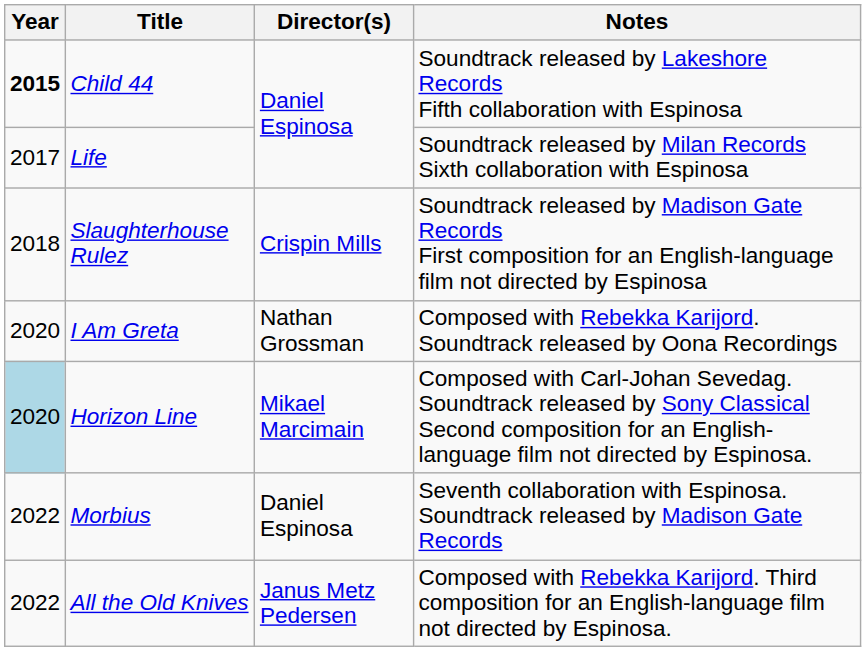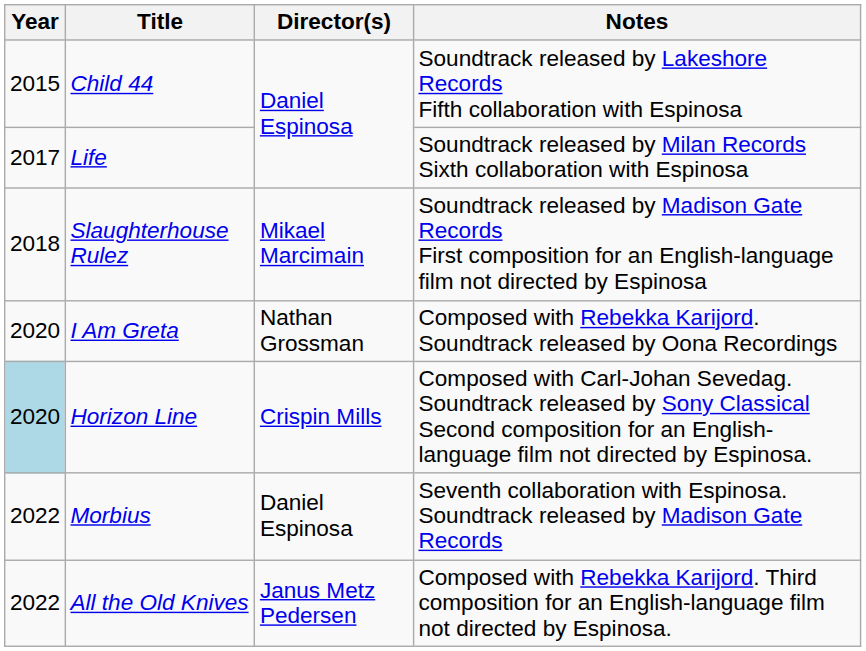 <table class="wikitable sortable">
 <tr>
 <th>Year</th>
 <th>Title</th>
 <th>Director(s)</th>
 <th class="unsortable">Notes</th>
 </tr>
 <tr>
-<td><strong>2015</strong></td>
+<td>2015</td>
 <td><em><a href='#'>Child 44</a></em></td>
 <td rowspan=2><a href='#'>Daniel Espinosa</a></td>
 <td>Soundtrack released by <a href='#'>Lakeshore Records</a><br>Fifth collaboration with Espinosa</td>
 </tr>
 <tr>
 <td>2017</td>
 <td><em><a href='#'>Life</a></em></td>
 <td>Soundtrack released by <a href='#'>Milan Records</a><br>Sixth collaboration with Espinosa</td>
 </tr>
 <tr>
 <td>2018</td>
 <td><em><a href='#'>Slaughterhouse Rulez</a></em></td>
-<td><a href='#'>Crispin Mills</a></td>
+<td><a href='#'>Mikael Marcimain</a></td>
 <td>Soundtrack released by <a href='#'>Madison Gate Records</a><br>First composition for an English-language film not directed by Espinosa</td>
 </tr>
 <tr>
 <td>2020</td>
 <td><em><a href='#'>I Am Greta</a></em></td>
 <td>Nathan Grossman</td>
 <td>Composed with <a href='#'>Rebekka Karijord</a>. Soundtrack released by Oona Recordings</td>
 </tr>
 <tr>
 <td style="background: lightblue;">2020</td>
 <td><em><a href='#'>Horizon Line</a></em></td>
-<td><a href='#'>Mikael Marcimain</a></td>
+<td><a href='#'>Crispin Mills</a></td>
 <td>Composed with Carl-Johan Sevedag. Soundtrack released by <a href='#'>Sony Classical</a> <br> Second composition for an English-language film not directed by Espinosa.</td>
 </tr>
 <tr>
 <td>2022</td>
 <td><em><a href='#'>Morbius</a></em></td>
 <td>Daniel Espinosa</td>
 <td>Seventh collaboration with Espinosa. Soundtrack released by <a href='#'>Madison Gate Records</a></td>
 </tr>
 <tr>
 <td>2022</td>
 <td><em><a href='#'>All the Old Knives</a></em></td>
 <td><a href='#'>Janus Metz Pedersen</a></td>
 <td>Composed with <a href='#'>Rebekka Karijord</a>. Third composition for an English-language film not directed by Espinosa.</td>
 </tr>
 </table>
